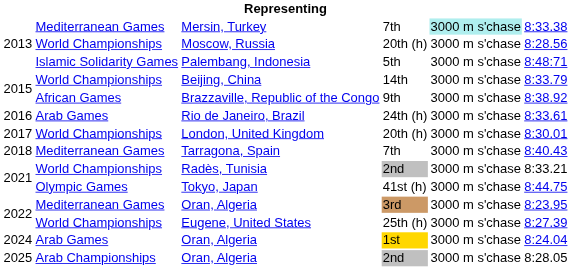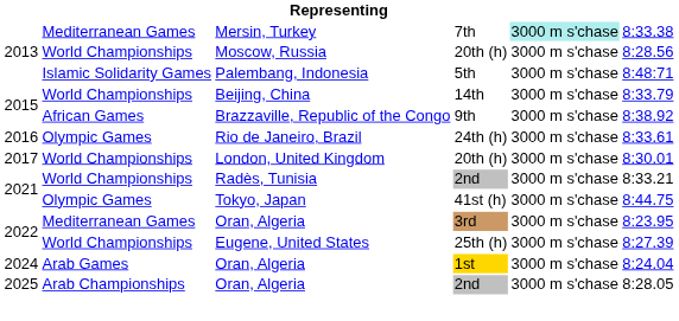 <table>
 <tr>
 <th colspan="6">Representing </th>
 </tr>
 <tr>
 <td rowspan=3>2013</td>
 <td><a href='#'>Mediterranean Games</a></td>
 <td><a href='#'>Mersin, Turkey</a></td>
 <td>7th</td>
 <td style="background: paleturquoise;">3000 m s'chase</td>
 <td><a href='#'>8:33.38</a></td>
 </tr>
 <tr>
 <td><a href='#'>World Championships</a></td>
 <td><a href='#'>Moscow, Russia</a></td>
 <td>20th (h)</td>
 <td>3000 m s'chase</td>
 <td><a href='#'>8:28.56</a></td>
 </tr>
 <tr>
 <td><a href='#'>Islamic Solidarity Games</a></td>
 <td><a href='#'>Palembang, Indonesia</a></td>
 <td>5th</td>
 <td>3000 m s'chase</td>
 <td><a href='#'>8:48:71</a></td>
 </tr>
 <tr>
 <td rowspan=2>2015</td>
 <td><a href='#'>World Championships</a></td>
 <td><a href='#'>Beijing, China</a></td>
 <td>14th</td>
 <td>3000 m s'chase</td>
 <td><a href='#'>8:33.79</a></td>
 </tr>
 <tr>
 <td><a href='#'>African Games</a></td>
 <td><a href='#'>Brazzaville, Republic of the Congo</a></td>
 <td>9th</td>
 <td>3000 m s'chase</td>
 <td><a href='#'>8:38.92</a></td>
 </tr>
 <tr>
 <td>2016</td>
-<td><a href='#'>Arab Games</a></td>
+<td><a href='#'>Olympic Games</a></td>
 <td><a href='#'>Rio de Janeiro, Brazil</a></td>
 <td>24th (h)</td>
 <td>3000 m s'chase</td>
 <td><a href='#'>8:33.61</a></td>
 </tr>
 <tr>
 <td>2017</td>
 <td><a href='#'>World Championships</a></td>
 <td><a href='#'>London, United Kingdom</a></td>
 <td>20th (h)</td>
 <td>3000 m s'chase</td>
 <td><a href='#'>8:30.01</a></td>
-</tr>
-<tr>
-<td>2018</td>
-<td><a href='#'>Mediterranean Games</a></td>
-<td><a href='#'>Tarragona, Spain</a></td>
-<td>7th</td>
-<td>3000 m s'chase</td>
-<td><a href='#'>8:40.43</a></td>
 </tr>
 <tr>
 <td rowspan=2>2021</td>
 <td><a href='#'>World Championships</a></td>
 <td><a href='#'>Radès, Tunisia</a></td>
 <td bgcolor=silver>2nd</td>
 <td>3000 m s'chase</td>
 <td>8:33.21</td>
 </tr>
 <tr>
 <td><a href='#'>Olympic Games</a></td>
 <td><a href='#'>Tokyo, Japan</a></td>
 <td>41st (h)</td>
 <td>3000 m s'chase</td>
 <td><a href='#'>8:44.75</a></td>
 </tr>
 <tr>
 <td rowspan=2>2022</td>
 <td><a href='#'>Mediterranean Games</a></td>
 <td><a href='#'>Oran, Algeria</a></td>
 <td bgcolor=cc9966>3rd</td>
 <td>3000 m s'chase</td>
 <td><a href='#'>8:23.95</a></td>
 </tr>
 <tr>
 <td><a href='#'>World Championships</a></td>
 <td><a href='#'>Eugene, United States</a></td>
 <td>25th (h)</td>
 <td>3000 m s'chase</td>
 <td><a href='#'>8:27.39</a></td>
 </tr>
 <tr>
 <td>2024</td>
 <td><a href='#'>Arab Games</a></td>
 <td><a href='#'>Oran, Algeria</a></td>
 <td bgcolor=gold>1st</td>
 <td>3000 m s'chase</td>
 <td><a href='#'>8:24.04</a></td>
 </tr>
 <tr>
 <td>2025</td>
 <td><a href='#'>Arab Championships</a></td>
 <td><a href='#'>Oran, Algeria</a></td>
 <td bgcolor=silver>2nd</td>
 <td>3000 m s'chase</td>
 <td>8:28.05</td>
 </tr>
 </table>
